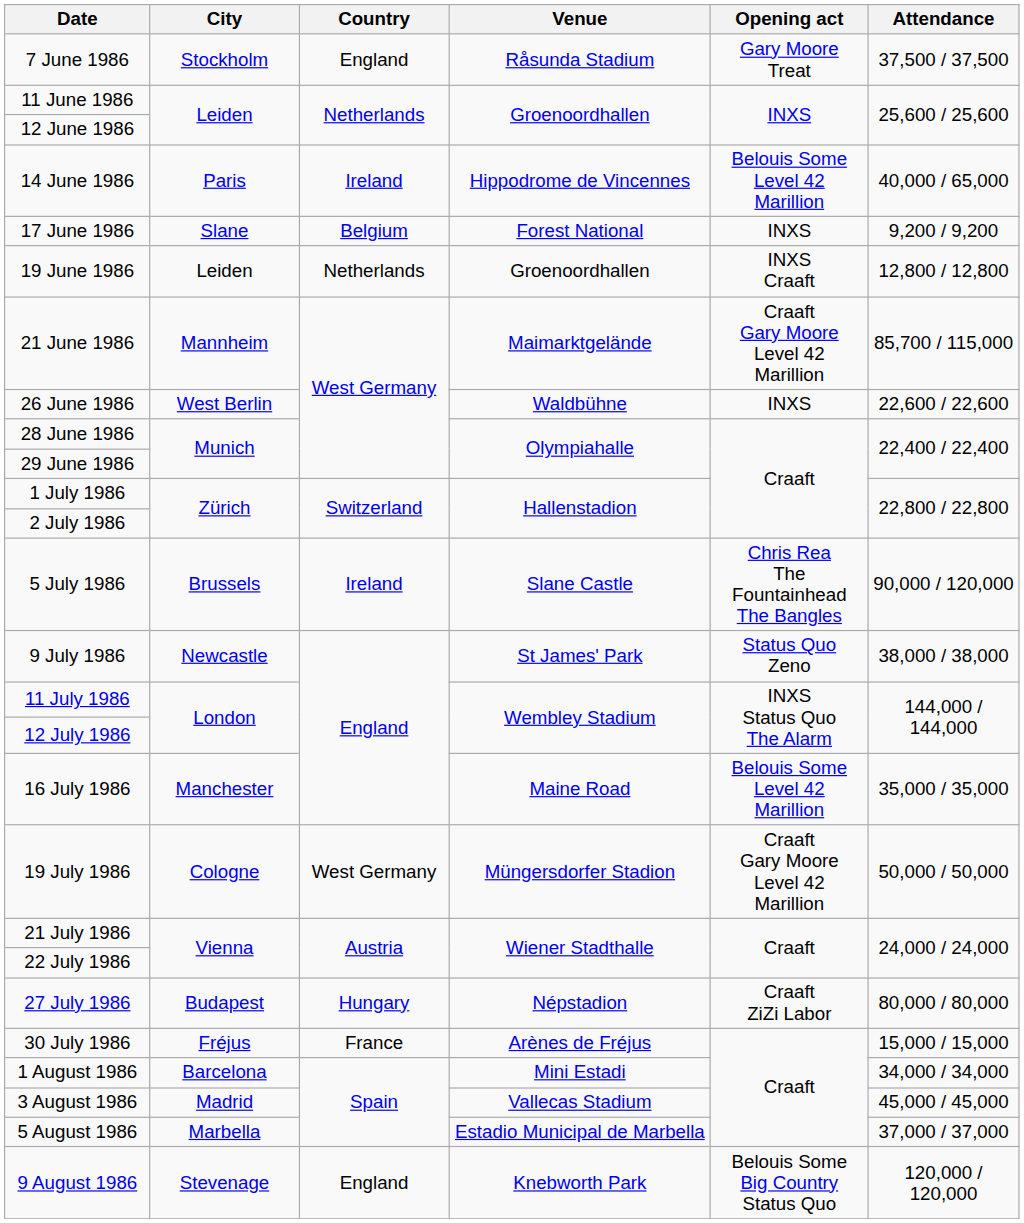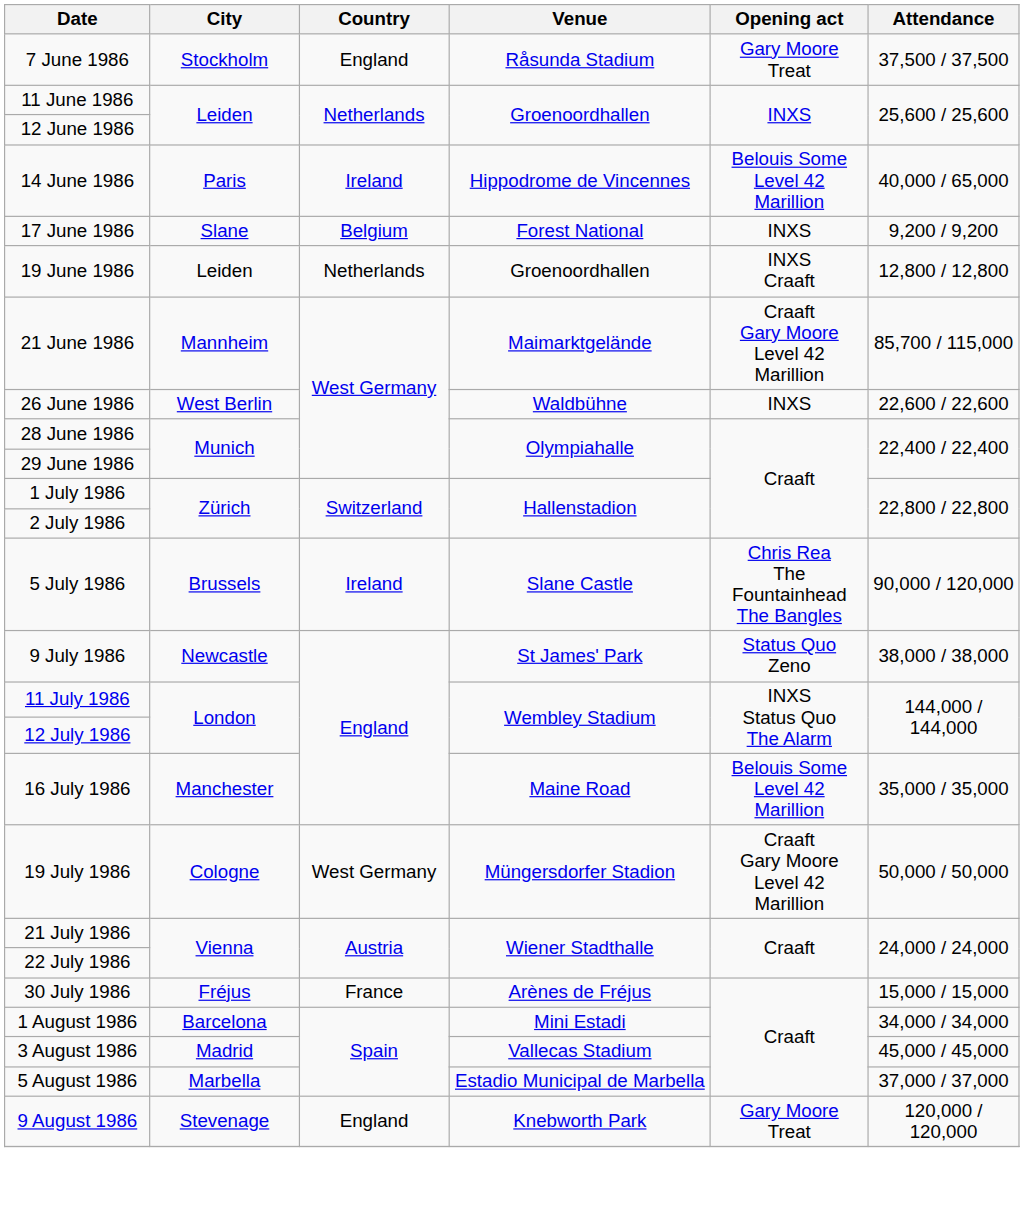 <table class="wikitable" style="text-align:center;">
 <tr>
 <th scope="col" style="width:12em;">Date</th>
 <th scope="col" style="width:10em;">City</th>
 <th scope="col" style="width:10em;">Country</th>
 <th scope="col" style="width:20em;">Venue</th>
 <th scope="col" style="width:10em;">Opening act</th>
 <th scope="col" style="width:10em;">Attendance</th>
 </tr>
 <tr>
 <td>7 June 1986</td>
 <td><a href='#'>Stockholm</a></td>
 <td>England</td>
 <td><a href='#'>Råsunda Stadium</a></td>
 <td><a href='#'>Gary Moore</a><br>Treat</td>
 <td>37,500 / 37,500</td>
 </tr>
 <tr>
 <td>11 June 1986</td>
 <td rowspan="2"><a href='#'>Leiden</a></td>
 <td rowspan="2"><a href='#'>Netherlands</a></td>
 <td rowspan="2"><a href='#'>Groenoordhallen</a></td>
 <td rowspan="2"><a href='#'>INXS</a></td>
 <td rowspan="2">25,600 / 25,600</td>
 </tr>
 <tr>
 <td>12 June 1986</td>
 </tr>
 <tr>
 <td>14 June 1986</td>
 <td><a href='#'>Paris</a></td>
 <td><a href='#'>Ireland</a></td>
 <td><a href='#'>Hippodrome de Vincennes</a></td>
 <td><a href='#'>Belouis Some</a><br><a href='#'>Level 42</a><br><a href='#'>Marillion</a></td>
 <td>40,000 / 65,000</td>
 </tr>
 <tr>
 <td>17 June 1986</td>
 <td><a href='#'>Slane</a></td>
 <td><a href='#'>Belgium</a></td>
 <td><a href='#'>Forest National</a></td>
 <td>INXS</td>
 <td>9,200 / 9,200</td>
 </tr>
 <tr>
 <td>19 June 1986</td>
 <td>Leiden</td>
 <td>Netherlands</td>
 <td>Groenoordhallen</td>
 <td>INXS<br>Craaft</td>
 <td>12,800 / 12,800</td>
 </tr>
 <tr>
 <td>21 June 1986</td>
 <td><a href='#'>Mannheim</a></td>
 <td rowspan="4"><a href='#'>West Germany</a></td>
 <td><a href='#'>Maimarktgelände</a></td>
 <td>Craaft<br><a href='#'>Gary Moore</a><br>Level 42<br>Marillion</td>
 <td>85,700 / 115,000</td>
 </tr>
 <tr>
 <td>26 June 1986</td>
 <td><a href='#'>West Berlin</a></td>
 <td><a href='#'>Waldbühne</a></td>
 <td>INXS</td>
 <td>22,600 / 22,600</td>
 </tr>
 <tr>
 <td>28 June 1986</td>
 <td rowspan="2"><a href='#'>Munich</a></td>
 <td rowspan="2"><a href='#'>Olympiahalle</a></td>
 <td rowspan="4">Craaft</td>
 <td rowspan="2">22,400 / 22,400</td>
 </tr>
 <tr>
 <td>29 June 1986</td>
 </tr>
 <tr>
 <td>1 July 1986</td>
 <td rowspan="2"><a href='#'>Zürich</a></td>
 <td rowspan="2"><a href='#'>Switzerland</a></td>
 <td rowspan="2"><a href='#'>Hallenstadion</a></td>
 <td rowspan="2">22,800 / 22,800</td>
 </tr>
 <tr>
 <td>2 July 1986</td>
 </tr>
 <tr>
 <td>5 July 1986</td>
 <td><a href='#'>Brussels</a></td>
 <td><a href='#'>Ireland</a></td>
 <td><a href='#'>Slane Castle</a></td>
 <td><a href='#'>Chris Rea</a><br>The Fountainhead<br><a href='#'>The Bangles</a></td>
 <td>90,000 / 120,000</td>
 </tr>
 <tr>
 <td>9 July 1986</td>
 <td><a href='#'>Newcastle</a></td>
 <td rowspan="4"><a href='#'>England</a></td>
 <td><a href='#'>St James' Park</a></td>
 <td><a href='#'>Status Quo</a><br>Zeno</td>
 <td>38,000 / 38,000</td>
 </tr>
 <tr>
 <td><a href='#'>11 July 1986</a></td>
 <td rowspan="2"><a href='#'>London</a></td>
 <td rowspan="2"><a href='#'>Wembley Stadium</a></td>
 <td rowspan="2">INXS<br>Status Quo<br><a href='#'>The Alarm</a></td>
 <td rowspan="2">144,000 / 144,000</td>
 </tr>
 <tr>
 <td><a href='#'>12 July 1986</a></td>
 </tr>
 <tr>
 <td>16 July 1986</td>
 <td><a href='#'>Manchester</a></td>
 <td><a href='#'>Maine Road</a></td>
 <td><a href='#'>Belouis Some</a><br><a href='#'>Level 42</a><br><a href='#'>Marillion</a></td>
 <td>35,000 / 35,000</td>
 </tr>
 <tr>
 <td>19 July 1986</td>
 <td><a href='#'>Cologne</a></td>
 <td>West Germany</td>
 <td><a href='#'>Müngersdorfer Stadion</a></td>
 <td>Craaft<br>Gary Moore<br>Level 42<br>Marillion</td>
 <td>50,000 / 50,000</td>
 </tr>
 <tr>
 <td>21 July 1986</td>
 <td rowspan="2"><a href='#'>Vienna</a></td>
 <td rowspan="2"><a href='#'>Austria</a></td>
 <td rowspan="2"><a href='#'>Wiener Stadthalle</a></td>
 <td rowspan="2">Craaft</td>
 <td rowspan="2">24,000 / 24,000</td>
 </tr>
 <tr>
 <td>22 July 1986</td>
 </tr>
 <tr>
-<td><a href='#'>27 July 1986</a></td>
-<td><a href='#'>Budapest</a></td>
-<td><a href='#'>Hungary</a></td>
-<td><a href='#'>Népstadion</a></td>
-<td>Craaft<br>ZiZi Labor</td>
-<td>80,000 / 80,000</td>
-</tr>
-<tr>
 <td>30 July 1986</td>
 <td><a href='#'>Fréjus</a></td>
 <td>France</td>
 <td><a href='#'>Arènes de Fréjus</a></td>
 <td rowspan="4">Craaft</td>
 <td>15,000 / 15,000</td>
 </tr>
 <tr>
 <td>1 August 1986</td>
 <td><a href='#'>Barcelona</a></td>
 <td rowspan="3"><a href='#'>Spain</a></td>
 <td><a href='#'>Mini Estadi</a></td>
 <td>34,000 / 34,000</td>
 </tr>
 <tr>
 <td>3 August 1986</td>
 <td><a href='#'>Madrid</a></td>
 <td><a href='#'>Vallecas Stadium</a></td>
 <td>45,000 / 45,000</td>
 </tr>
 <tr>
 <td>5 August 1986</td>
 <td><a href='#'>Marbella</a></td>
 <td><a href='#'>Estadio Municipal de Marbella</a></td>
 <td>37,000 / 37,000</td>
 </tr>
 <tr>
 <td><a href='#'>9 August 1986</a></td>
 <td><a href='#'>Stevenage</a></td>
 <td>England</td>
 <td><a href='#'>Knebworth Park</a></td>
-<td>Belouis Some<br><a href='#'>Big Country</a><br>Status Quo</td>
+<td><a href='#'>Gary Moore</a><br>Treat</td>
 <td>120,000 / 120,000</td>
 </tr>
 <tr>
 </tr>
 </table>
